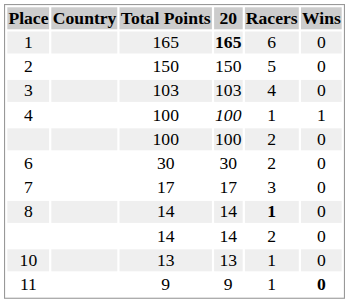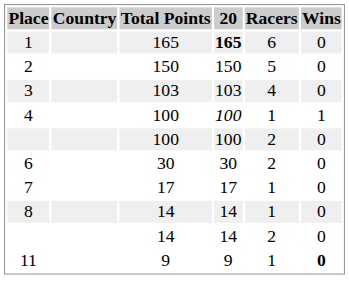 <table border="0" style="border: 1px solid #999; background-color:#FFFFFF; text-align:center">
 <tr align="center" bgcolor="#CCCCCC">
 <th>Place</th>
 <th>Country</th>
 <th>Total Points</th>
 <th>20</th>
 <th>Racers</th>
 <th>Wins</th>
 </tr>
 <tr bgcolor="#EFEFEF">
 <td>1</td>
 <td align="left"></td>
 <td>165</td>
 <td><strong>165</strong></td>
 <td>6</td>
 <td>0</td>
 </tr>
 <tr>
 <td>2</td>
 <td align="left"></td>
 <td>150</td>
 <td>150</td>
 <td>5</td>
 <td>0</td>
 </tr>
 <tr bgcolor="#EFEFEF">
 <td>3</td>
 <td align="left"></td>
 <td>103</td>
 <td>103</td>
 <td>4</td>
 <td>0</td>
 </tr>
 <tr>
 <td>4</td>
 <td align="left"></td>
 <td>100</td>
 <td><em>100</em></td>
 <td>1</td>
 <td>1</td>
 </tr>
 <tr bgcolor="#EFEFEF">
 <td></td>
 <td align="left"></td>
 <td>100</td>
 <td>100</td>
 <td>2</td>
 <td>0</td>
 </tr>
 <tr>
 <td>6</td>
 <td align="left"></td>
 <td>30</td>
 <td>30</td>
 <td>2</td>
 <td>0</td>
 </tr>
 <tr>
 <td>7</td>
 <td align="left"></td>
 <td>17</td>
 <td>17</td>
-<td>3</td>
+<td>1</td>
 <td>0</td>
 </tr>
 <tr bgcolor="#EFEFEF">
 <td>8</td>
 <td align="left"></td>
 <td>14</td>
 <td>14</td>
-<td><strong>1</strong></td>
+<td>1</td>
 <td>0</td>
 </tr>
 <tr>
 <td></td>
 <td align="left"></td>
 <td>14</td>
 <td>14</td>
 <td>2</td>
-<td>0</td>
-</tr>
-<tr bgcolor="#EFEFEF">
-<td>10</td>
-<td align="left"></td>
-<td>13</td>
-<td>13</td>
-<td>1</td>
 <td>0</td>
 </tr>
 <tr>
 <td>11</td>
 <td align="left"></td>
 <td>9</td>
 <td>9</td>
 <td>1</td>
 <td><strong>0</strong></td>
 </tr>
 </table>
